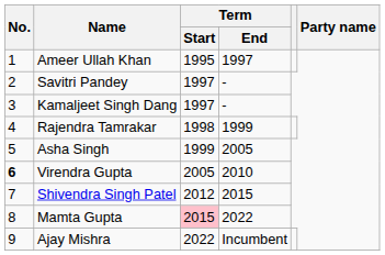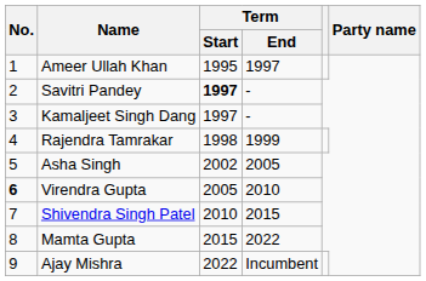 <table class="wikitable">
 <tr>
 <th rowspan = "2">No.</th>
 <th rowspan = "2">Name</th>
 <th colspan = "2">Term</th>
 <th rowspan = "2"></th>
 <th rowspan = "2">Party name</th>
 </tr>
 <tr>
 <th>Start</th>
 <th>End</th>
 </tr>
 <tr>
 <td>1</td>
 <td>Ameer Ullah Khan</td>
 <td>1995</td>
 <td>1997</td>
 <td></td>
 </tr>
 <tr>
 <td>2</td>
 <td>Savitri Pandey</td>
-<td>1997</td>
+<td><strong>1997</strong></td>
 <td>-</td>
 </tr>
 <tr>
 <td>3</td>
 <td>Kamaljeet Singh Dang</td>
 <td>1997</td>
 <td>-</td>
 </tr>
 <tr>
 <td>4</td>
 <td>Rajendra Tamrakar</td>
 <td>1998</td>
 <td>1999</td>
 <td></td>
 </tr>
 <tr>
 <td>5</td>
 <td>Asha Singh</td>
-<td>1999</td>
+<td>2002</td>
 <td>2005</td>
 </tr>
 <tr>
 <td><strong>6</strong></td>
 <td>Virendra Gupta</td>
 <td>2005</td>
 <td>2010</td>
 </tr>
 <tr>
 <td>7</td>
 <td><a href='#'>Shivendra Singh Patel</a></td>
-<td>2012</td>
+<td>2010</td>
 <td>2015</td>
 </tr>
 <tr>
 <td>8</td>
 <td>Mamta Gupta</td>
-<td style="background: pink;">2015</td>
+<td>2015</td>
 <td>2022</td>
 </tr>
 <tr>
 <td>9</td>
 <td>Ajay Mishra</td>
 <td>2022</td>
 <td>Incumbent</td>
 <td></td>
 </tr>
 </table>
